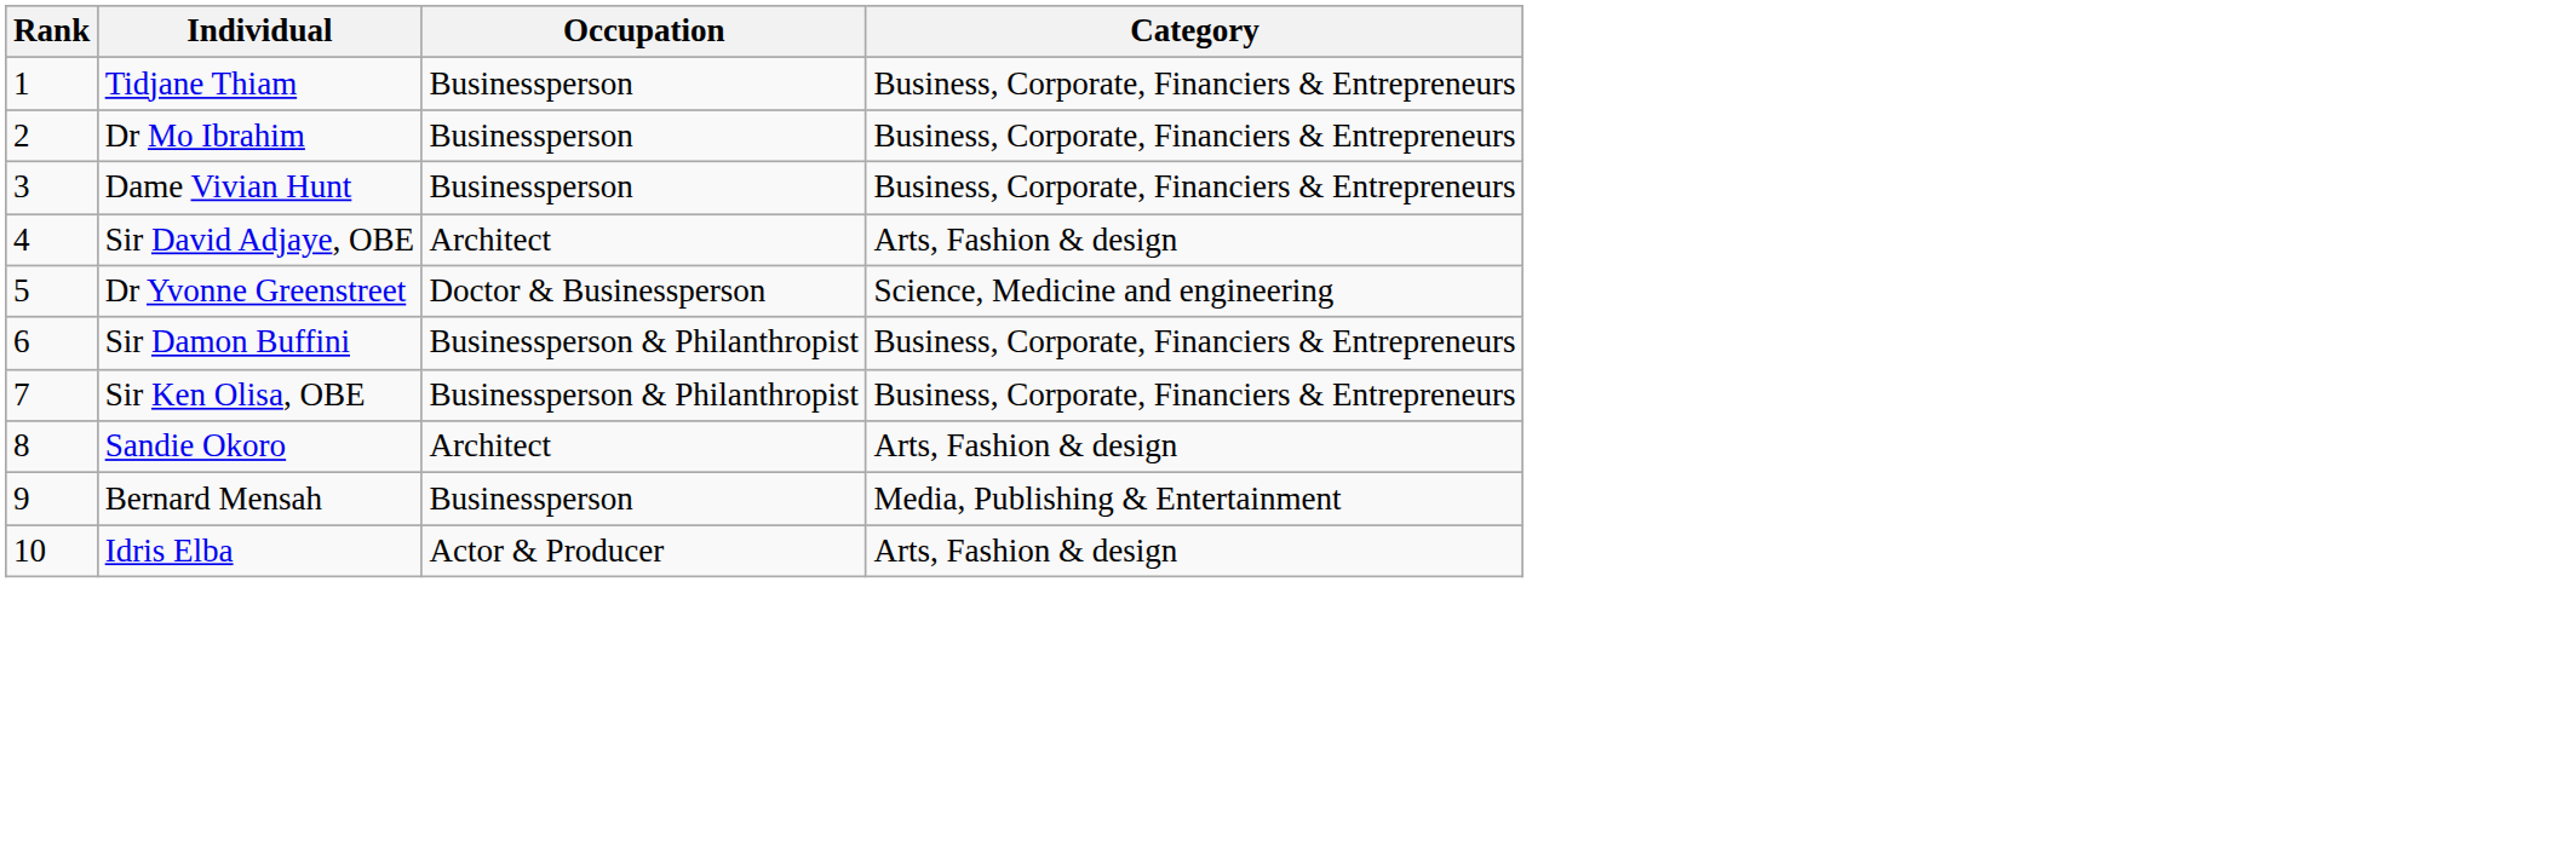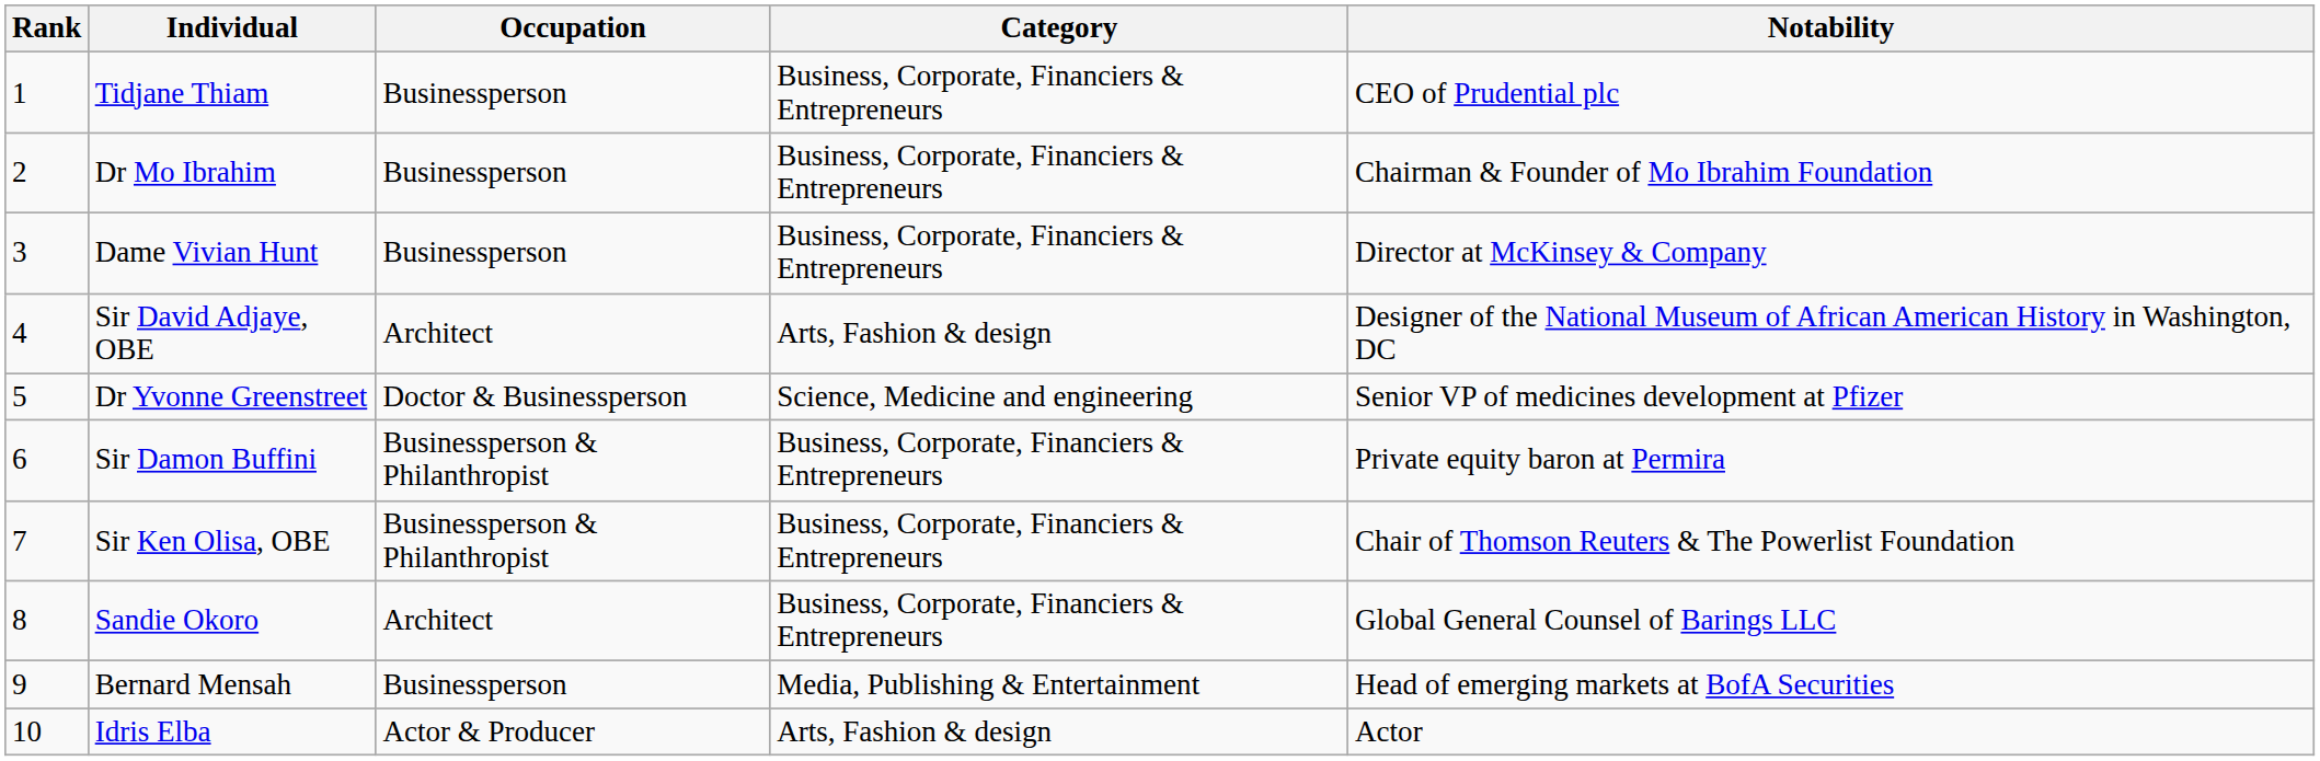 <table class="wikitable sortable">
 <tr>
 <th>Rank</th>
 <th>Individual</th>
 <th>Occupation</th>
 <th>Category</th>
+<th>Notability</th>
 </tr>
 <tr>
 <td>1</td>
 <td><a href='#'>Tidjane Thiam</a></td>
 <td>Businessperson</td>
 <td>Business, Corporate, Financiers & Entrepreneurs</td>
+<td>CEO of <a href='#'>Prudential plc</a></td>
 </tr>
 <tr>
 <td>2</td>
 <td>Dr <a href='#'>Mo Ibrahim</a></td>
 <td>Businessperson</td>
 <td>Business, Corporate, Financiers & Entrepreneurs</td>
+<td>Chairman & Founder of <a href='#'>Mo Ibrahim Foundation</a></td>
 </tr>
 <tr>
 <td>3</td>
 <td>Dame <a href='#'>Vivian Hunt</a></td>
 <td>Businessperson</td>
 <td>Business, Corporate, Financiers & Entrepreneurs</td>
+<td>Director at <a href='#'>McKinsey & Company</a></td>
 </tr>
 <tr>
 <td>4</td>
 <td>Sir <a href='#'>David Adjaye</a>, OBE</td>
 <td>Architect</td>
 <td>Arts, Fashion & design</td>
+<td>Designer of the <a href='#'>National Museum of African American History</a> in Washington, DC</td>
 </tr>
 <tr>
 <td>5</td>
 <td>Dr <a href='#'>Yvonne Greenstreet</a></td>
 <td>Doctor & Businessperson</td>
 <td>Science, Medicine and engineering</td>
+<td>Senior VP of medicines development at <a href='#'>Pfizer</a></td>
 </tr>
 <tr>
 <td>6</td>
 <td>Sir <a href='#'>Damon Buffini</a></td>
 <td>Businessperson & Philanthropist</td>
 <td>Business, Corporate, Financiers & Entrepreneurs</td>
+<td>Private equity baron at <a href='#'>Permira</a></td>
 </tr>
 <tr>
 <td>7</td>
 <td>Sir <a href='#'>Ken Olisa</a>, OBE</td>
 <td>Businessperson & Philanthropist</td>
 <td>Business, Corporate, Financiers & Entrepreneurs</td>
+<td>Chair of <a href='#'>Thomson Reuters</a> & The Powerlist Foundation</td>
 </tr>
 <tr>
 <td>8</td>
 <td><a href='#'>Sandie Okoro</a></td>
 <td>Architect</td>
-<td>Arts, Fashion & design</td>
+<td>Business, Corporate, Financiers & Entrepreneurs</td>
+<td>Global General Counsel of <a href='#'>Barings LLC</a></td>
 </tr>
 <tr>
 <td>9</td>
 <td>Bernard Mensah</td>
 <td>Businessperson</td>
 <td>Media, Publishing & Entertainment</td>
+<td>Head of emerging markets at <a href='#'>BofA Securities</a></td>
 </tr>
 <tr>
 <td>10</td>
 <td><a href='#'>Idris Elba</a></td>
 <td>Actor & Producer</td>
 <td>Arts, Fashion & design</td>
+<td>Actor</td>
 </tr>
 </table>
